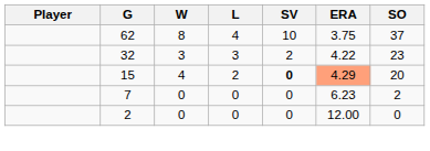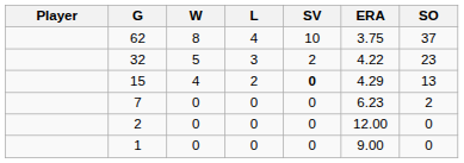 <table class="wikitable sortable">
 <tr>
 <th bgcolor="#DDDDFF" width="16%">Player</th>
 <th bgcolor="#DDDDFF" width="9%">G</th>
 <th bgcolor="#DDDDFF" width="9%">W</th>
 <th bgcolor="#DDDDFF" width="9%">L</th>
 <th bgcolor="#DDDDFF" width="9%">SV</th>
 <th bgcolor="#DDDDFF" width="9%">ERA</th>
 <th bgcolor="#DDDDFF" width="9%">SO</th>
 </tr>
 <tr align="center">
 <td></td>
 <td>62</td>
 <td>8</td>
 <td>4</td>
 <td>10</td>
 <td>3.75</td>
 <td>37</td>
 </tr>
 <tr align="center">
 <td></td>
 <td>32</td>
-<td>3</td>
+<td>5</td>
 <td>3</td>
 <td>2</td>
 <td>4.22</td>
 <td>23</td>
 </tr>
 <tr align="center">
 <td></td>
 <td>15</td>
 <td>4</td>
 <td>2</td>
 <td><strong>0</strong></td>
-<td style="background: lightsalmon;">4.29</td>
-<td>20</td>
+<td>4.29</td>
+<td>13</td>
 </tr>
 <tr align="center">
 <td></td>
 <td>7</td>
 <td>0</td>
 <td>0</td>
 <td>0</td>
 <td>6.23</td>
 <td>2</td>
 </tr>
 <tr align="center">
 <td></td>
 <td>2</td>
 <td>0</td>
 <td>0</td>
 <td>0</td>
 <td>12.00</td>
 <td>0</td>
 </tr>
+<tr align="center">
+<td></td>
+<td>1</td>
+<td>0</td>
+<td>0</td>
+<td>0</td>
+<td>9.00</td>
+<td>0</td>
+</tr>
 </table>
